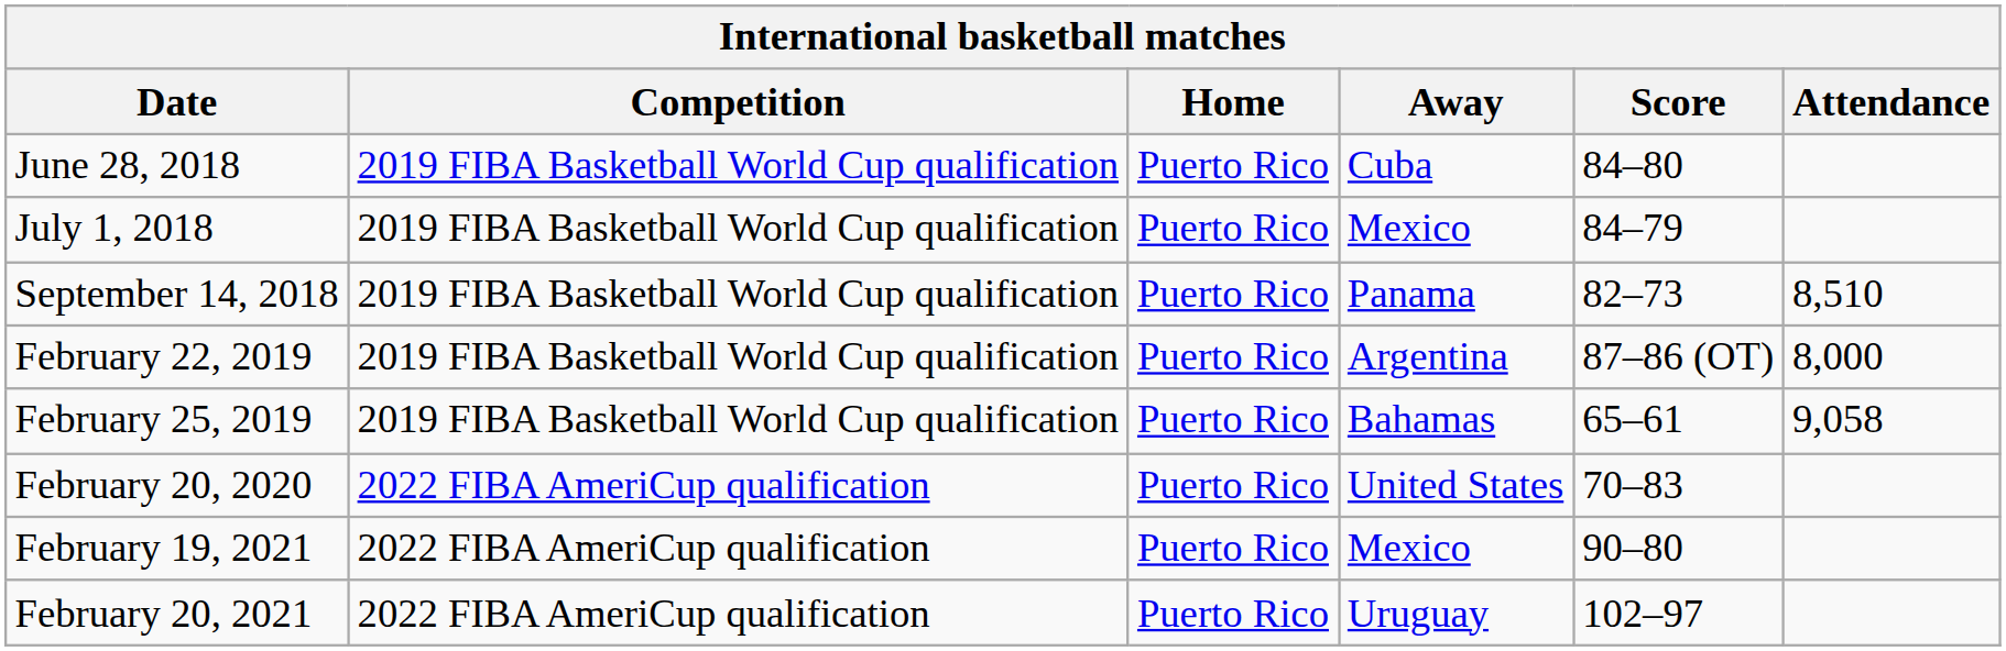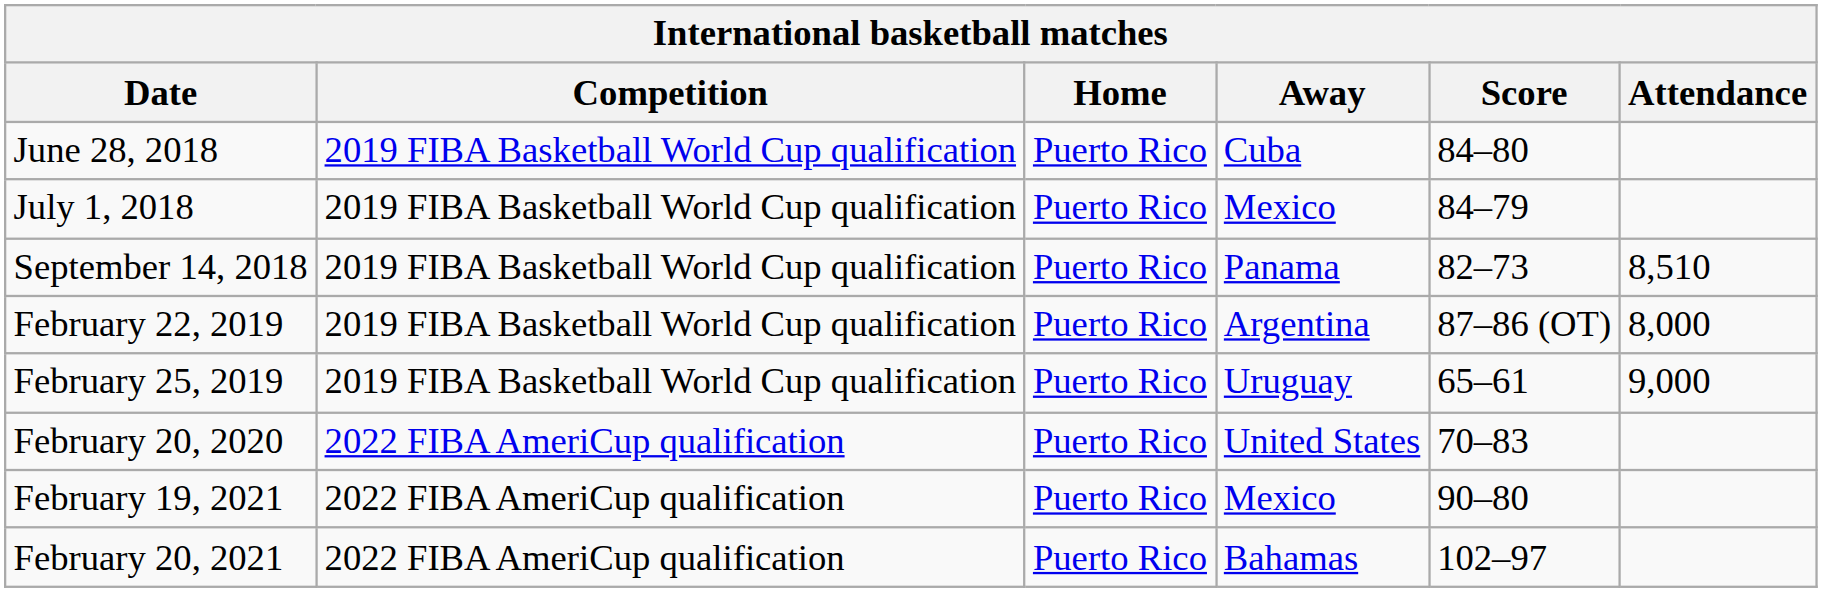 <table class="wikitable" style="text-align: left;font-size:100%;">
 <tr>
 <th colspan=6>International basketball matches</th>
 </tr>
 <tr>
 <th>Date</th>
 <th>Competition</th>
 <th>Home</th>
 <th>Away</th>
 <th>Score</th>
 <th>Attendance</th>
 </tr>
 <tr>
 <td>June 28, 2018</td>
 <td><a href='#'>2019 FIBA Basketball World Cup qualification</a></td>
 <td> <a href='#'>Puerto Rico</a></td>
 <td> <a href='#'>Cuba</a></td>
 <td>84–80</td>
 <td></td>
 </tr>
 <tr>
 <td>July 1, 2018</td>
 <td>2019 FIBA Basketball World Cup qualification</td>
 <td> <a href='#'>Puerto Rico</a></td>
 <td> <a href='#'>Mexico</a></td>
 <td>84–79</td>
 <td></td>
 </tr>
 <tr>
 <td>September 14, 2018</td>
 <td>2019 FIBA Basketball World Cup qualification</td>
 <td> <a href='#'>Puerto Rico</a></td>
 <td> <a href='#'>Panama</a></td>
 <td>82–73</td>
 <td>8,510</td>
 </tr>
 <tr>
 <td>February 22, 2019</td>
 <td>2019 FIBA Basketball World Cup qualification</td>
 <td> <a href='#'>Puerto Rico</a></td>
 <td> <a href='#'>Argentina</a></td>
 <td>87–86 (OT)</td>
 <td>8,000</td>
 </tr>
 <tr>
 <td>February 25, 2019</td>
 <td>2019 FIBA Basketball World Cup qualification</td>
 <td> <a href='#'>Puerto Rico</a></td>
-<td> <a href='#'>Bahamas</a></td>
+<td> <a href='#'>Uruguay</a></td>
 <td>65–61</td>
-<td>9,058</td>
+<td>9,000</td>
 </tr>
 <tr>
 <td>February 20, 2020</td>
 <td><a href='#'>2022 FIBA AmeriCup qualification</a></td>
 <td> <a href='#'>Puerto Rico</a></td>
 <td> <a href='#'>United States</a></td>
 <td>70–83</td>
 <td></td>
 </tr>
 <tr>
 <td>February 19, 2021</td>
 <td>2022 FIBA AmeriCup qualification</td>
 <td> <a href='#'>Puerto Rico</a></td>
 <td> <a href='#'>Mexico</a></td>
 <td>90–80</td>
 <td></td>
 </tr>
 <tr>
 <td>February 20, 2021</td>
 <td>2022 FIBA AmeriCup qualification</td>
 <td> <a href='#'>Puerto Rico</a></td>
-<td> <a href='#'>Uruguay</a></td>
+<td> <a href='#'>Bahamas</a></td>
 <td>102–97</td>
 <td></td>
 </tr>
 </table>
